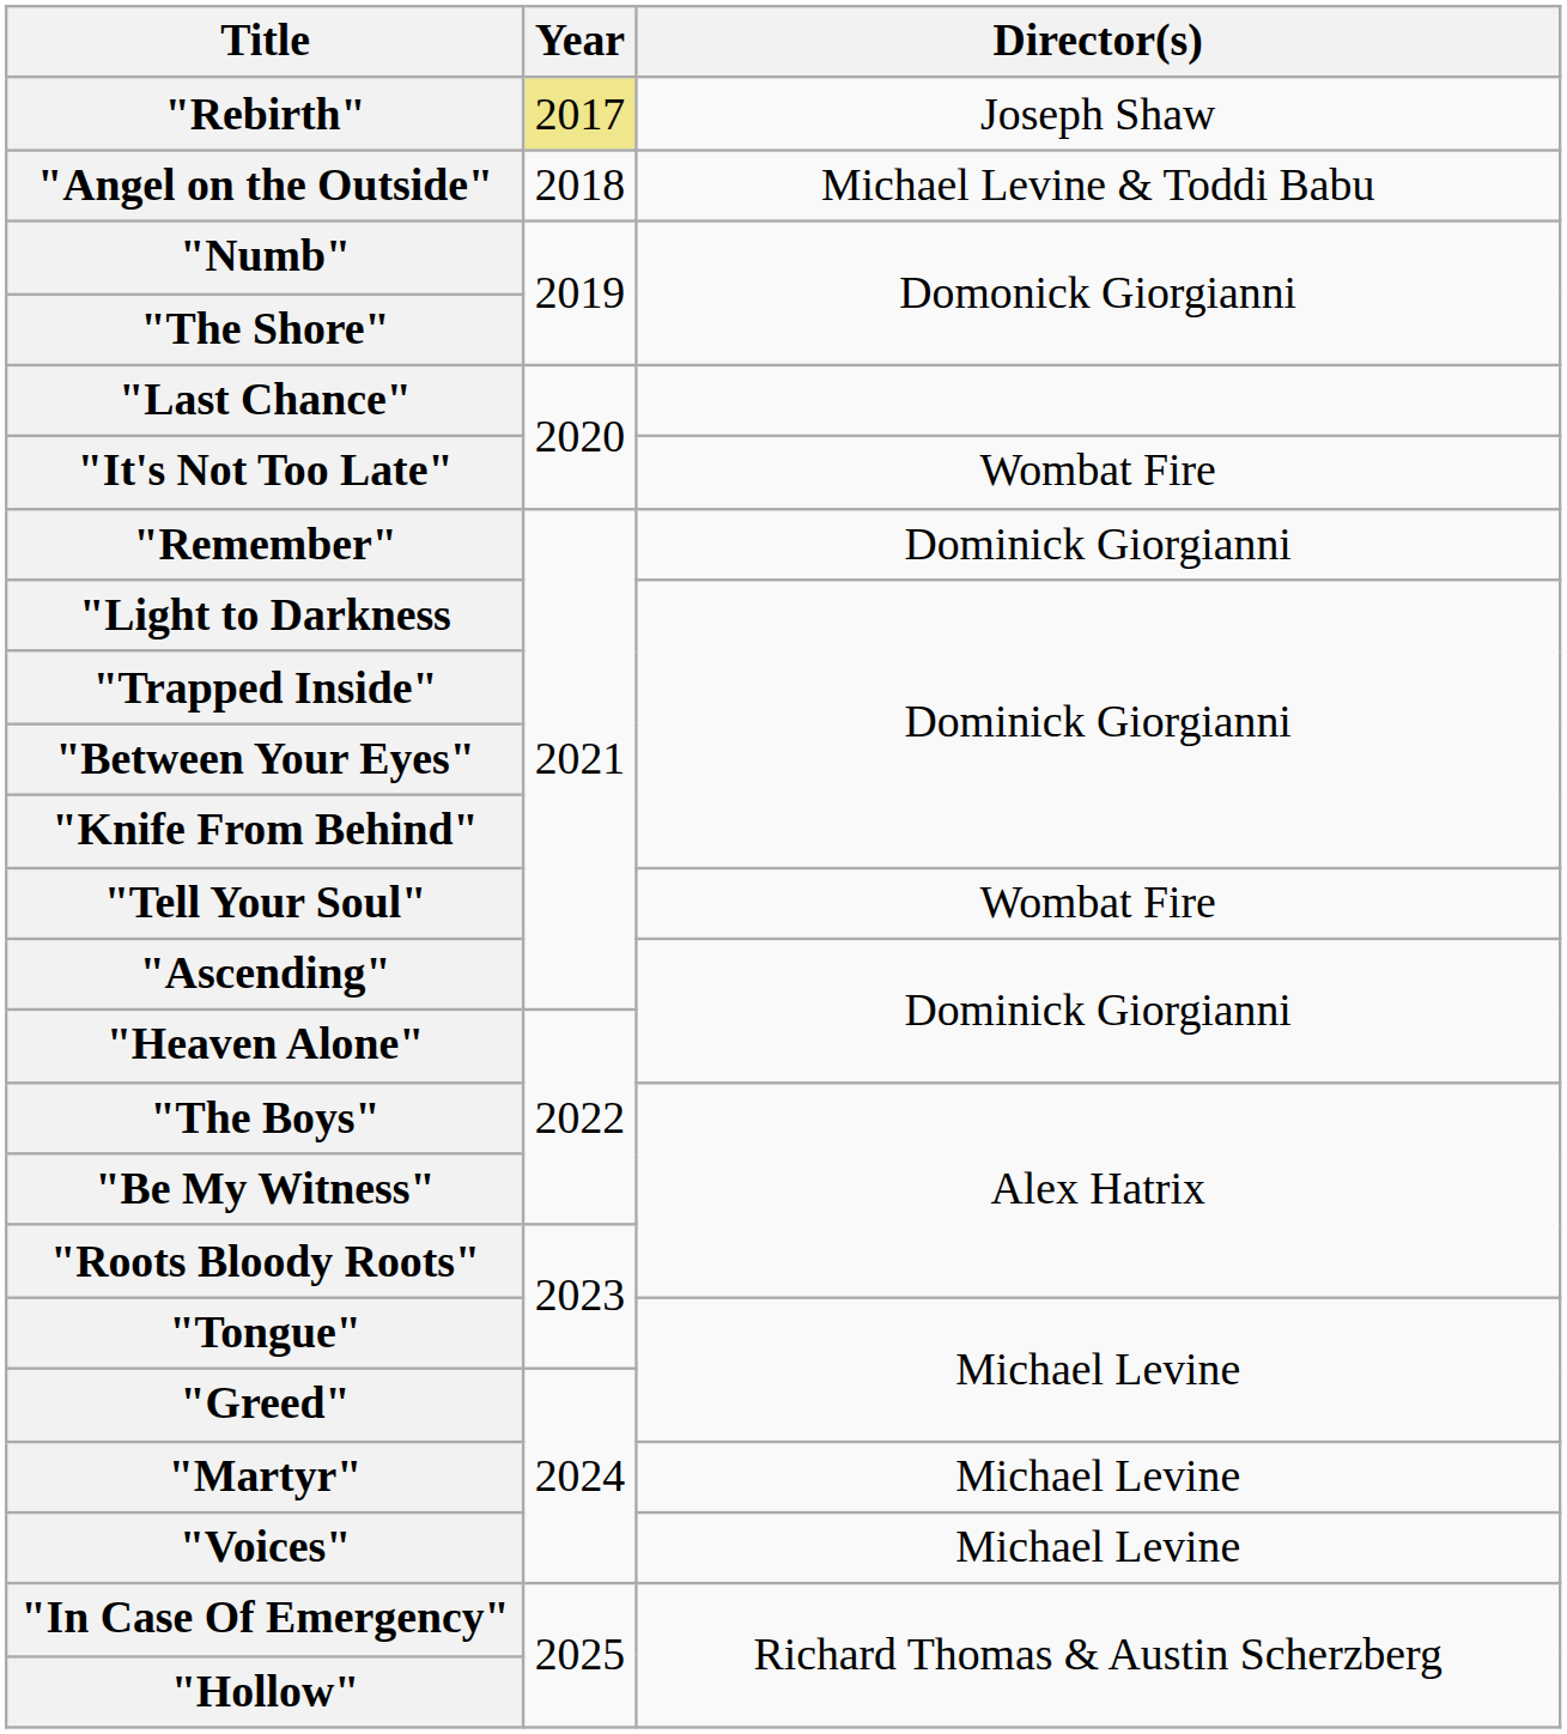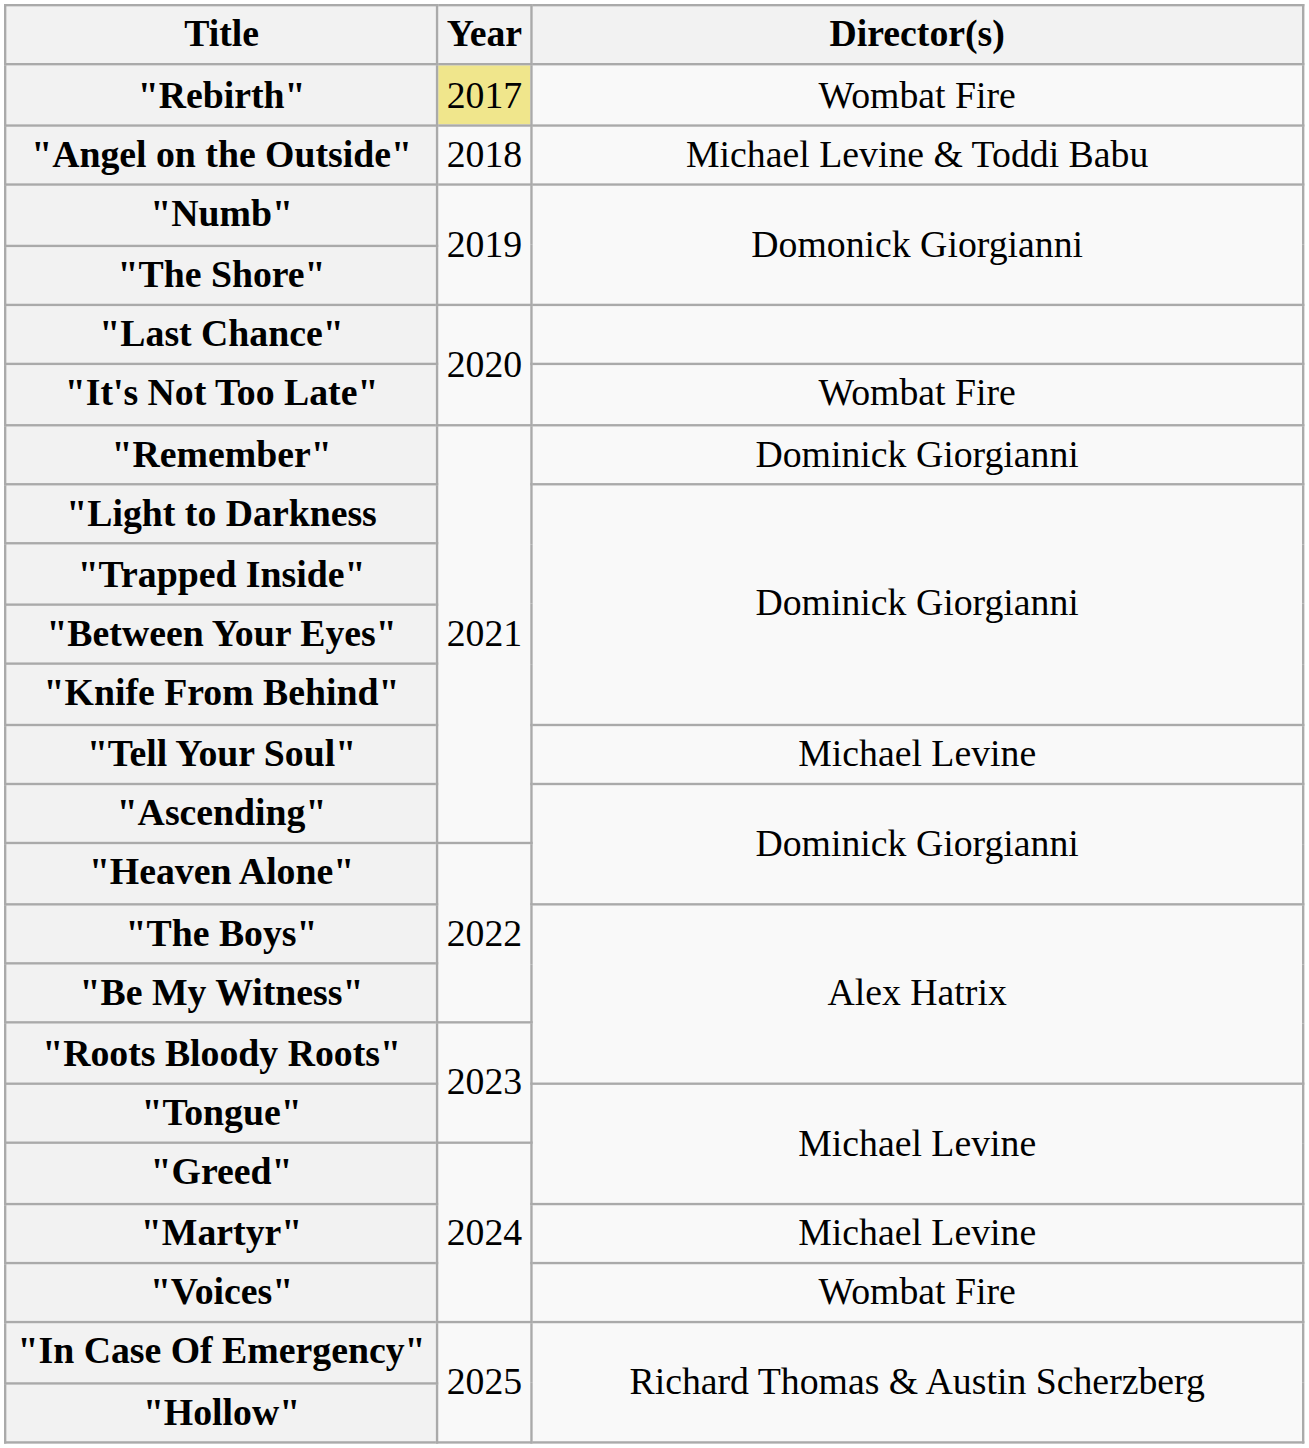 <table class="wikitable plainrowheaders" style="text-align:center;">
 <tr>
 <th scope="col" style="width:11em;">Title</th>
 <th scope="col">Year</th>
 <th scope="col" style="width:20em;">Director(s)</th>
 </tr>
 <tr>
 <th scope="row">"Rebirth"</th>
 <td style="background: khaki;">2017</td>
-<td>Joseph Shaw</td>
+<td>Wombat Fire</td>
 </tr>
 <tr>
 <th scope="row">"Angel on the Outside"</th>
 <td>2018</td>
 <td>Michael Levine & Toddi Babu</td>
 </tr>
 <tr>
 <th scope="row">"Numb"</th>
 <td rowspan="2">2019</td>
 <td rowspan="2">Domonick Giorgianni</td>
 </tr>
 <tr>
 <th scope="row">"The Shore"</th>
 </tr>
 <tr>
 <th scope="row">"Last Chance"</th>
 <td rowspan="2">2020</td>
 <td></td>
 </tr>
 <tr>
 <th scope="row">"It's Not Too Late"</th>
 <td>Wombat Fire</td>
 </tr>
 <tr>
 <th scope="row">"Remember"</th>
 <td rowspan="7">2021</td>
 <td>Dominick Giorgianni</td>
 </tr>
 <tr>
 <th scope="row">"Light to Darkness</th>
 <td rowspan="4">Dominick Giorgianni</td>
 </tr>
 <tr>
 <th scope="row">"Trapped Inside"</th>
 </tr>
 <tr>
 <th scope="row">"Between Your Eyes"</th>
 </tr>
 <tr>
 <th scope="row">"Knife From Behind"</th>
 </tr>
 <tr>
 <th scope="row">"Tell Your Soul"</th>
-<td>Wombat Fire</td>
+<td>Michael Levine</td>
 </tr>
 <tr>
 <th scope="row">"Ascending"</th>
 <td rowspan="2">Dominick Giorgianni</td>
 </tr>
 <tr>
 <th scope="row">"Heaven Alone"</th>
 <td rowspan="3">2022</td>
 </tr>
 <tr>
 <th scope="row">"The Boys"</th>
 <td rowspan="3">Alex Hatrix</td>
 </tr>
 <tr>
 <th scope="row">"Be My Witness"</th>
 </tr>
 <tr>
 <th scope="row">"Roots Bloody Roots"</th>
 <td rowspan="2">2023</td>
 </tr>
 <tr>
 <th scope="row">"Tongue"</th>
 <td rowspan="2">Michael Levine</td>
 </tr>
 <tr>
 <th scope="row">"Greed"</th>
 <td rowspan="3">2024</td>
 </tr>
 <tr>
 <th scope="row">"Martyr"</th>
 <td>Michael Levine</td>
 </tr>
 <tr>
 <th scope="row">"Voices"</th>
-<td>Michael Levine</td>
+<td>Wombat Fire</td>
 </tr>
 <tr>
 <th scope="row">"In Case Of Emergency"</th>
 <td rowspan="2">2025</td>
 <td rowspan="2">Richard Thomas & Austin Scherzberg</td>
 </tr>
 <tr>
 <th scope="row">"Hollow"</th>
 </tr>
 </table>
